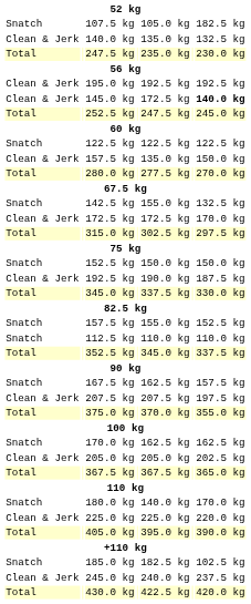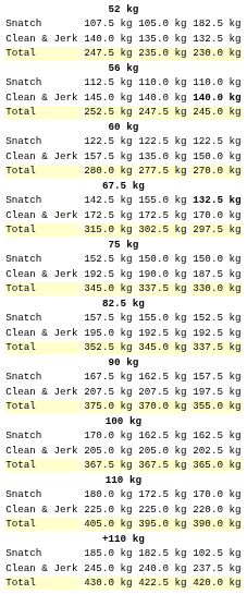 <table>
 <tr>
 <th colspan=7>52 kg</th>
 </tr>
 <tr>
 <td>Snatch</td>
 <td></td>
 <td>107.5 kg</td>
 <td></td>
 <td>105.0 kg</td>
 <td></td>
 <td>182.5 kg</td>
 </tr>
 <tr>
 <td>Clean & Jerk</td>
 <td></td>
 <td>140.0 kg</td>
 <td></td>
 <td>135.0 kg</td>
 <td></td>
 <td>132.5 kg</td>
 </tr>
 <tr bgcolor=#ffffcc>
 <td>Total</td>
 <td></td>
 <td>247.5 kg<br></td>
 <td></td>
 <td>235.0 kg</td>
 <td></td>
 <td>230.0 kg</td>
 </tr>
 <tr>
 <th colspan=7>56 kg</th>
 </tr>
 <tr>
-<td>Clean & Jerk</td>
+<td>Snatch</td>
 <td></td>
-<td>195.0 kg</td>
+<td>112.5 kg</td>
 <td></td>
-<td>192.5 kg</td>
+<td>110.0 kg</td>
 <td></td>
-<td>192.5 kg</td>
+<td>110.0 kg</td>
 </tr>
 <tr>
 <td>Clean & Jerk</td>
 <td></td>
 <td>145.0 kg</td>
 <td></td>
-<td>172.5 kg</td>
+<td>140.0 kg</td>
 <td></td>
 <td><strong>140.0 kg</strong></td>
 </tr>
 <tr bgcolor=#ffffcc>
 <td>Total</td>
 <td></td>
 <td>252.5 kg</td>
 <td></td>
 <td>247.5 kg</td>
 <td></td>
 <td>245.0 kg</td>
 </tr>
 <tr>
 <th colspan=7>60 kg</th>
 </tr>
 <tr>
 <td>Snatch</td>
 <td></td>
 <td>122.5 kg</td>
 <td></td>
 <td>122.5 kg</td>
 <td></td>
 <td>122.5 kg</td>
 </tr>
 <tr>
 <td>Clean & Jerk</td>
 <td></td>
 <td>157.5 kg</td>
 <td></td>
 <td>135.0 kg</td>
 <td></td>
 <td>150.0 kg</td>
 </tr>
 <tr bgcolor=#ffffcc>
 <td>Total</td>
 <td></td>
 <td>280.0 kg</td>
 <td></td>
 <td>277.5 kg</td>
 <td></td>
 <td>270.0 kg</td>
 </tr>
 <tr>
 <th colspan=7>67.5 kg</th>
 </tr>
 <tr>
 <td>Snatch</td>
 <td></td>
 <td>142.5 kg<br></td>
 <td></td>
 <td>155.0 kg</td>
 <td></td>
-<td>132.5 kg</td>
+<td><strong>132.5 kg</strong></td>
 </tr>
 <tr>
 <td>Clean & Jerk</td>
 <td></td>
 <td>172.5 kg</td>
 <td></td>
 <td>172.5 kg</td>
 <td></td>
 <td>170.0 kg</td>
 </tr>
 <tr bgcolor=#ffffcc>
 <td>Total</td>
 <td></td>
 <td>315.0 kg</td>
 <td></td>
 <td>302.5 kg</td>
 <td></td>
 <td>297.5 kg</td>
 </tr>
 <tr>
 <th colspan=7>75 kg</th>
 </tr>
 <tr>
 <td>Snatch</td>
 <td></td>
 <td>152.5 kg</td>
 <td></td>
 <td>150.0 kg</td>
 <td></td>
 <td>150.0 kg</td>
 </tr>
 <tr>
 <td>Clean & Jerk</td>
 <td></td>
 <td>192.5 kg</td>
 <td></td>
 <td>190.0 kg</td>
 <td></td>
 <td>187.5 kg</td>
 </tr>
 <tr bgcolor=#ffffcc>
 <td>Total</td>
 <td></td>
 <td>345.0 kg</td>
 <td></td>
 <td>337.5 kg</td>
 <td></td>
 <td>330.0 kg</td>
 </tr>
 <tr>
 <th colspan=7>82.5 kg</th>
 </tr>
 <tr>
 <td>Snatch</td>
 <td></td>
 <td>157.5 kg</td>
 <td></td>
 <td>155.0 kg</td>
 <td></td>
 <td>152.5 kg</td>
 </tr>
 <tr>
-<td>Snatch</td>
+<td>Clean & Jerk</td>
 <td></td>
-<td>112.5 kg</td>
+<td>195.0 kg</td>
 <td></td>
-<td>110.0 kg</td>
+<td>192.5 kg</td>
 <td></td>
-<td>110.0 kg</td>
+<td>192.5 kg</td>
 </tr>
 <tr bgcolor=#ffffcc>
 <td>Total</td>
 <td></td>
 <td>352.5 kg</td>
 <td></td>
 <td>345.0 kg</td>
 <td></td>
 <td>337.5 kg</td>
 </tr>
 <tr>
 <th colspan=7>90 kg</th>
 </tr>
 <tr>
 <td>Snatch</td>
 <td></td>
 <td>167.5 kg</td>
 <td></td>
 <td>162.5 kg</td>
 <td></td>
 <td>157.5 kg</td>
 </tr>
 <tr>
 <td>Clean & Jerk</td>
 <td></td>
 <td>207.5 kg</td>
 <td></td>
 <td>207.5 kg</td>
 <td></td>
 <td>197.5 kg</td>
 </tr>
 <tr bgcolor=#ffffcc>
 <td>Total</td>
 <td></td>
 <td>375.0 kg</td>
 <td></td>
 <td>370.0 kg</td>
 <td></td>
 <td>355.0 kg</td>
 </tr>
 <tr>
 <th colspan=7>100 kg</th>
 </tr>
 <tr>
 <td>Snatch</td>
 <td></td>
 <td>170.0 kg</td>
 <td></td>
 <td>162.5 kg</td>
 <td></td>
 <td>162.5 kg</td>
 </tr>
 <tr>
 <td>Clean & Jerk</td>
 <td></td>
 <td>205.0 kg</td>
 <td></td>
 <td>205.0 kg</td>
 <td></td>
 <td>202.5 kg</td>
 </tr>
 <tr bgcolor=#ffffcc>
 <td>Total</td>
 <td></td>
 <td>367.5 kg</td>
 <td></td>
 <td>367.5 kg</td>
 <td></td>
 <td>365.0 kg</td>
 </tr>
 <tr>
 <th colspan=7>110 kg</th>
 </tr>
 <tr>
 <td>Snatch</td>
 <td></td>
 <td>180.0 kg</td>
 <td></td>
-<td>140.0 kg</td>
+<td>172.5 kg</td>
 <td></td>
 <td>170.0 kg</td>
 </tr>
 <tr>
 <td>Clean & Jerk</td>
 <td></td>
 <td>225.0 kg</td>
 <td></td>
 <td>225.0 kg</td>
 <td></td>
 <td>220.0 kg</td>
 </tr>
 <tr bgcolor=#ffffcc>
 <td>Total</td>
 <td></td>
 <td>405.0 kg</td>
 <td></td>
 <td>395.0 kg</td>
 <td></td>
 <td>390.0 kg</td>
 </tr>
 <tr>
 <th colspan=7>+110 kg</th>
 </tr>
 <tr>
 <td>Snatch</td>
 <td></td>
 <td>185.0 kg</td>
 <td></td>
 <td>182.5 kg</td>
 <td></td>
 <td>102.5 kg</td>
 </tr>
 <tr>
 <td>Clean & Jerk</td>
 <td></td>
 <td>245.0 kg</td>
 <td></td>
 <td>240.0 kg</td>
 <td></td>
 <td>237.5 kg</td>
 </tr>
 <tr bgcolor=#ffffcc>
 <td>Total</td>
 <td></td>
 <td>430.0 kg</td>
 <td></td>
 <td>422.5 kg</td>
 <td></td>
 <td>420.0 kg</td>
 </tr>
 </table>
